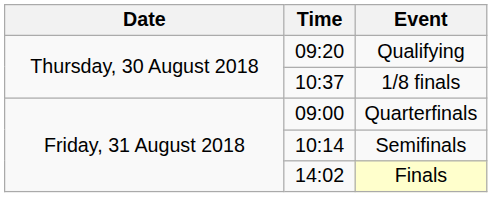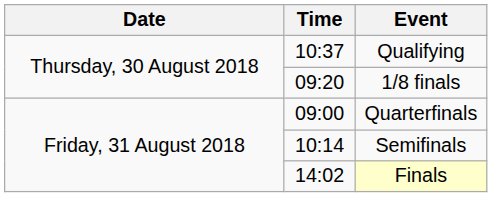 <table class = "wikitable" style="text-align:center;">
 <tr>
 <th width=220>Date</th>
 <th width=50>Time</th>
 <th width=100>Event</th>
 </tr>
 <tr>
 <td rowspan=2>Thursday, 30 August 2018</td>
-<td>09:20</td>
+<td>10:37</td>
 <td>Qualifying</td>
 </tr>
 <tr>
-<td>10:37</td>
+<td>09:20</td>
 <td>1/8 finals</td>
 </tr>
 <tr>
 <td rowspan=3>Friday, 31 August 2018</td>
 <td>09:00</td>
 <td>Quarterfinals</td>
 </tr>
 <tr>
 <td>10:14</td>
 <td>Semifinals</td>
 </tr>
 <tr>
 <td>14:02</td>
 <td bgcolor=ffffcc>Finals</td>
 </tr>
 </table>
